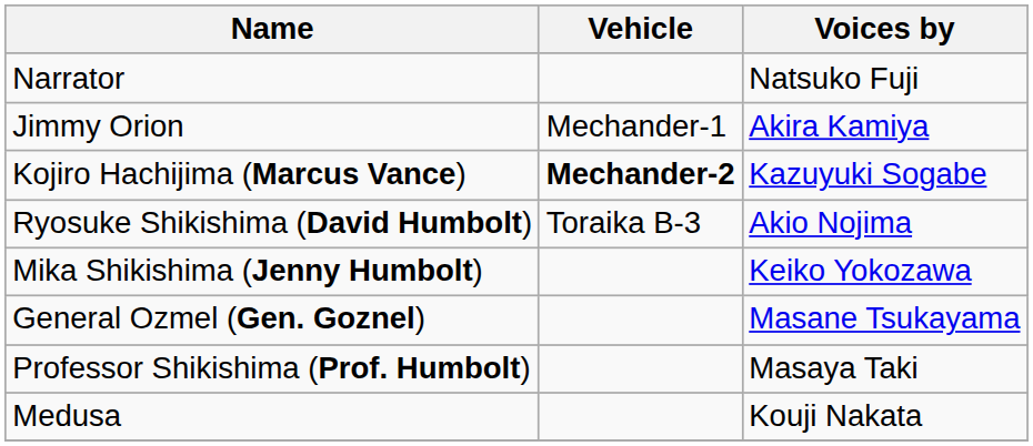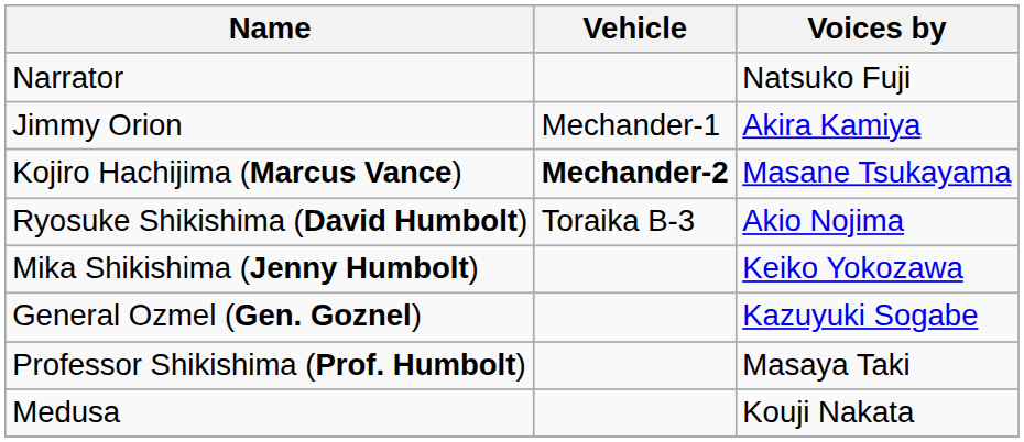 <table class="wikitable">
 <tr>
 <th>Name</th>
 <th>Vehicle</th>
 <th>Voices by</th>
 </tr>
 <tr>
 <td>Narrator</td>
 <td></td>
 <td>Natsuko Fuji</td>
 </tr>
 <tr>
 <td>Jimmy Orion</td>
 <td>Mechander-1</td>
 <td><a href='#'>Akira Kamiya</a></td>
 </tr>
 <tr>
 <td>Kojiro Hachijima (<strong>Marcus Vance</strong>)</td>
 <td><strong>Mechander-2</strong></td>
-<td><a href='#'>Kazuyuki Sogabe</a></td>
+<td><a href='#'>Masane Tsukayama</a></td>
 </tr>
 <tr>
 <td>Ryosuke Shikishima (<strong>David Humbolt</strong>)</td>
 <td>Toraika B-3</td>
 <td><a href='#'>Akio Nojima</a></td>
 </tr>
 <tr>
 <td>Mika Shikishima (<strong>Jenny Humbolt</strong>)</td>
 <td></td>
 <td><a href='#'>Keiko Yokozawa</a></td>
 </tr>
 <tr>
 <td>General Ozmel (<strong>Gen. Goznel</strong>)</td>
 <td></td>
-<td><a href='#'>Masane Tsukayama</a></td>
+<td><a href='#'>Kazuyuki Sogabe</a></td>
 </tr>
 <tr>
 <td>Professor Shikishima (<strong>Prof. Humbolt</strong>)</td>
 <td></td>
 <td>Masaya Taki</td>
 </tr>
 <tr>
 <td>Medusa</td>
 <td></td>
 <td>Kouji Nakata</td>
 </tr>
 <tr>
 </tr>
 </table>
